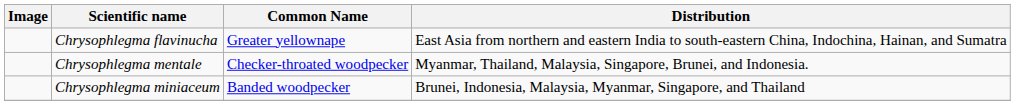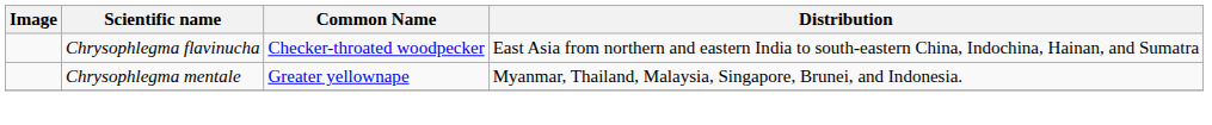 <table class="wikitable">
 <tr>
 <th>Image</th>
 <th>Scientific name</th>
 <th>Common Name</th>
 <th>Distribution</th>
 </tr>
 <tr>
 <td></td>
 <td><em>Chrysophlegma flavinucha</em></td>
-<td><a href='#'>Greater yellownape</a></td>
+<td><a href='#'>Checker-throated woodpecker</a></td>
 <td>East Asia from northern and eastern India to south-eastern China, Indochina, Hainan, and Sumatra</td>
 </tr>
 <tr>
 <td></td>
 <td><em>Chrysophlegma mentale</em></td>
-<td><a href='#'>Checker-throated woodpecker</a></td>
+<td><a href='#'>Greater yellownape</a></td>
 <td>Myanmar, Thailand, Malaysia, Singapore, Brunei, and Indonesia.</td>
-</tr>
-<tr>
-<td></td>
-<td><em>Chrysophlegma miniaceum</em></td>
-<td><a href='#'>Banded woodpecker</a></td>
-<td>Brunei, Indonesia, Malaysia, Myanmar, Singapore, and Thailand</td>
 </tr>
 <tr>
 </tr>
 </table>
